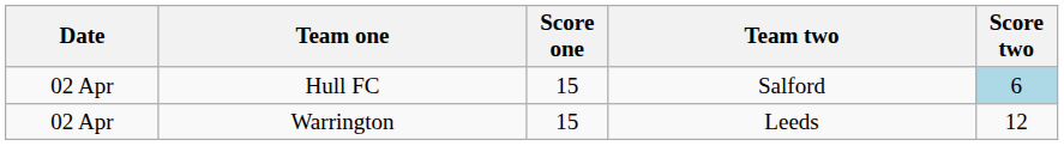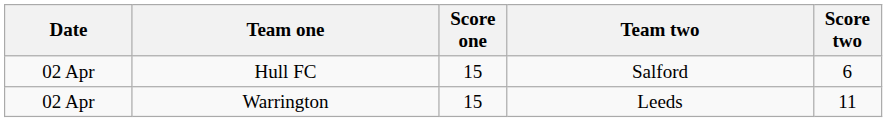 <table class="wikitable" style="text-align: center">
 <tr>
 <th width=100>Date</th>
 <th width=250>Team one</th>
 <th width=50>Score one</th>
 <th width=250>Team two</th>
 <th width=50>Score two</th>
 </tr>
 <tr>
 <td>02 Apr</td>
 <td>Hull FC</td>
 <td>15</td>
 <td>Salford</td>
-<td style="background: lightblue;">6</td>
+<td>6</td>
 </tr>
 <tr>
 <td>02 Apr</td>
 <td>Warrington</td>
 <td>15</td>
 <td>Leeds</td>
-<td>12</td>
+<td>11</td>
 </tr>
 </table>
